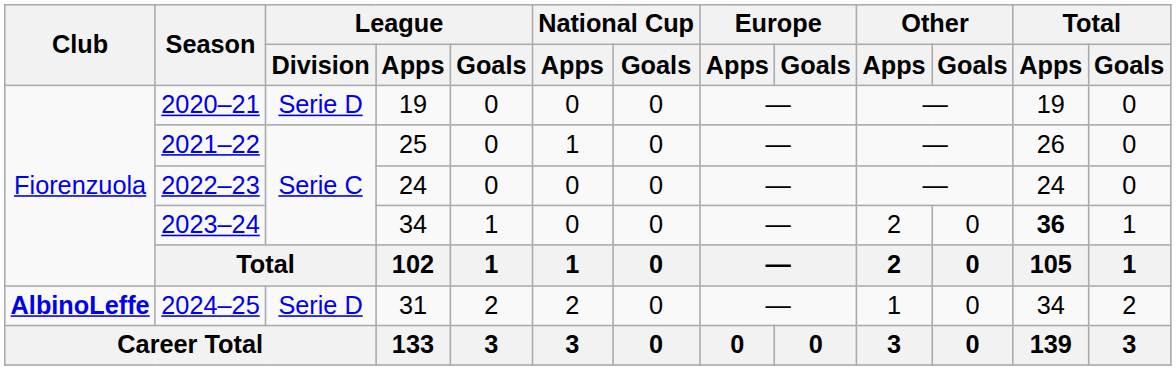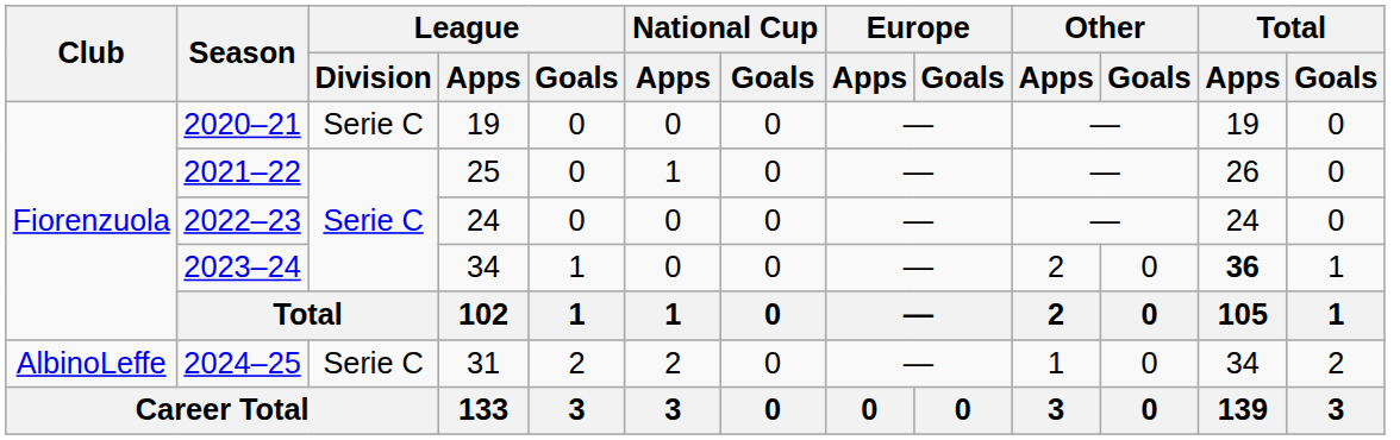 <table class=wikitable style=text-align:center>
 <tr>
 <th rowspan=2>Club</th>
 <th rowspan=2>Season</th>
 <th colspan=3>League</th>
 <th colspan=2>National Cup</th>
 <th colspan=2>Europe</th>
 <th colspan=2>Other</th>
 <th colspan=2>Total</th>
 </tr>
 <tr>
 <th>Division</th>
 <th>Apps</th>
 <th>Goals</th>
 <th>Apps</th>
 <th>Goals</th>
 <th>Apps</th>
 <th>Goals</th>
 <th>Apps</th>
 <th>Goals</th>
 <th>Apps</th>
 <th>Goals</th>
 </tr>
 <tr>
 <td rowspan="5"><a href='#'>Fiorenzuola</a></td>
 <td><a href='#'>2020–21</a></td>
-<td><a href='#'>Serie D</a></td>
+<td>Serie C</td>
 <td>19</td>
 <td>0</td>
 <td>0</td>
 <td>0</td>
 <td colspan="2">—</td>
 <td colspan="2">—</td>
 <td>19</td>
 <td>0</td>
 </tr>
 <tr>
 <td><a href='#'>2021–22</a></td>
 <td rowspan="3"><a href='#'>Serie C</a></td>
 <td>25</td>
 <td>0</td>
 <td>1</td>
 <td>0</td>
 <td colspan="2">—</td>
 <td colspan="2">—</td>
 <td>26</td>
 <td>0</td>
 </tr>
 <tr>
 <td><a href='#'>2022–23</a></td>
 <td>24</td>
 <td>0</td>
 <td>0</td>
 <td>0</td>
 <td colspan="2">—</td>
 <td colspan="2">—</td>
 <td>24</td>
 <td>0</td>
 </tr>
 <tr>
 <td><a href='#'>2023–24</a></td>
 <td>34</td>
 <td>1</td>
 <td>0</td>
 <td>0</td>
 <td colspan="2">—</td>
 <td>2</td>
 <td>0</td>
 <td><strong>36</strong></td>
 <td>1</td>
 </tr>
 <tr>
 <th colspan="2">Total</th>
 <th>102</th>
 <th>1</th>
 <th>1</th>
 <th>0</th>
 <th colspan="2">—</th>
 <th>2</th>
 <th>0</th>
 <th>105</th>
 <th>1</th>
 </tr>
 <tr>
-<td><strong><a href='#'>AlbinoLeffe</a></strong></td>
+<td><a href='#'>AlbinoLeffe</a></td>
 <td><a href='#'>2024–25</a></td>
-<td><a href='#'>Serie D</a></td>
+<td>Serie C</td>
 <td>31</td>
 <td>2</td>
 <td>2</td>
 <td>0</td>
 <td colspan="2">—</td>
 <td>1</td>
 <td>0</td>
 <td>34</td>
 <td>2</td>
 </tr>
 <tr>
 <th colspan="3">Career Total</th>
 <th>133</th>
 <th>3</th>
 <th>3</th>
 <th>0</th>
 <th>0</th>
 <th>0</th>
 <th>3</th>
 <th>0</th>
 <th>139</th>
 <th>3</th>
 </tr>
 </table>
